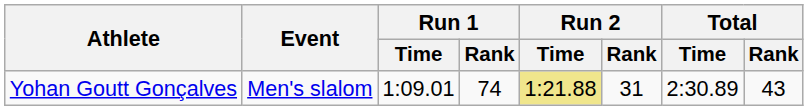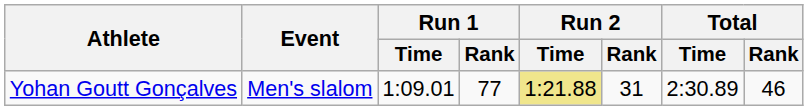 <table class="wikitable" style="font-size:90%">
 <tr>
 <th rowspan=2>Athlete</th>
 <th rowspan=2>Event</th>
 <th colspan=2>Run 1</th>
 <th colspan=2>Run 2</th>
 <th colspan=2>Total</th>
 </tr>
 <tr style="font-size:95%">
 <th>Time</th>
 <th>Rank</th>
 <th>Time</th>
 <th>Rank</th>
 <th>Time</th>
 <th>Rank</th>
 </tr>
 <tr align=center>
 <td align=left><a href='#'>Yohan Goutt Gonçalves</a></td>
 <td align=left><a href='#'>Men's slalom</a></td>
 <td>1:09.01</td>
-<td>74</td>
+<td>77</td>
 <td style="background: khaki;">1:21.88</td>
 <td>31</td>
 <td>2:30.89</td>
-<td>43</td>
+<td>46</td>
 </tr>
 </table>
